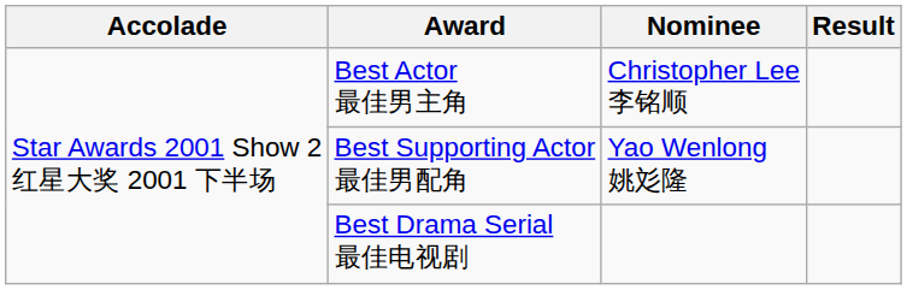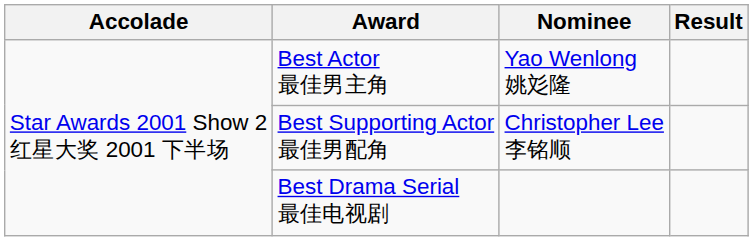 <table class="wikitable">
 <tr>
 <th>Accolade</th>
 <th>Award</th>
 <th>Nominee</th>
 <th>Result</th>
 </tr>
 <tr>
 <td rowspan="7"><a href='#'>Star Awards 2001</a> Show 2 <br> 红星大奖 2001 下半场</td>
 <td><a href='#'>Best Actor</a> <br> 最佳男主角</td>
-<td><a href='#'>Christopher Lee</a> <br> 李铭顺</td>
+<td><a href='#'>Yao Wenlong</a> <br> 姚彣隆</td>
 <td></td>
 </tr>
 <tr>
 <td><a href='#'>Best Supporting Actor</a> <br> 最佳男配角</td>
-<td><a href='#'>Yao Wenlong</a> <br> 姚彣隆</td>
+<td><a href='#'>Christopher Lee</a> <br> 李铭顺</td>
 <td></td>
 </tr>
 <tr>
 <td><a href='#'>Best Drama Serial</a> <br> 最佳电视剧</td>
 <td></td>
 <td></td>
 </tr>
 </table>
